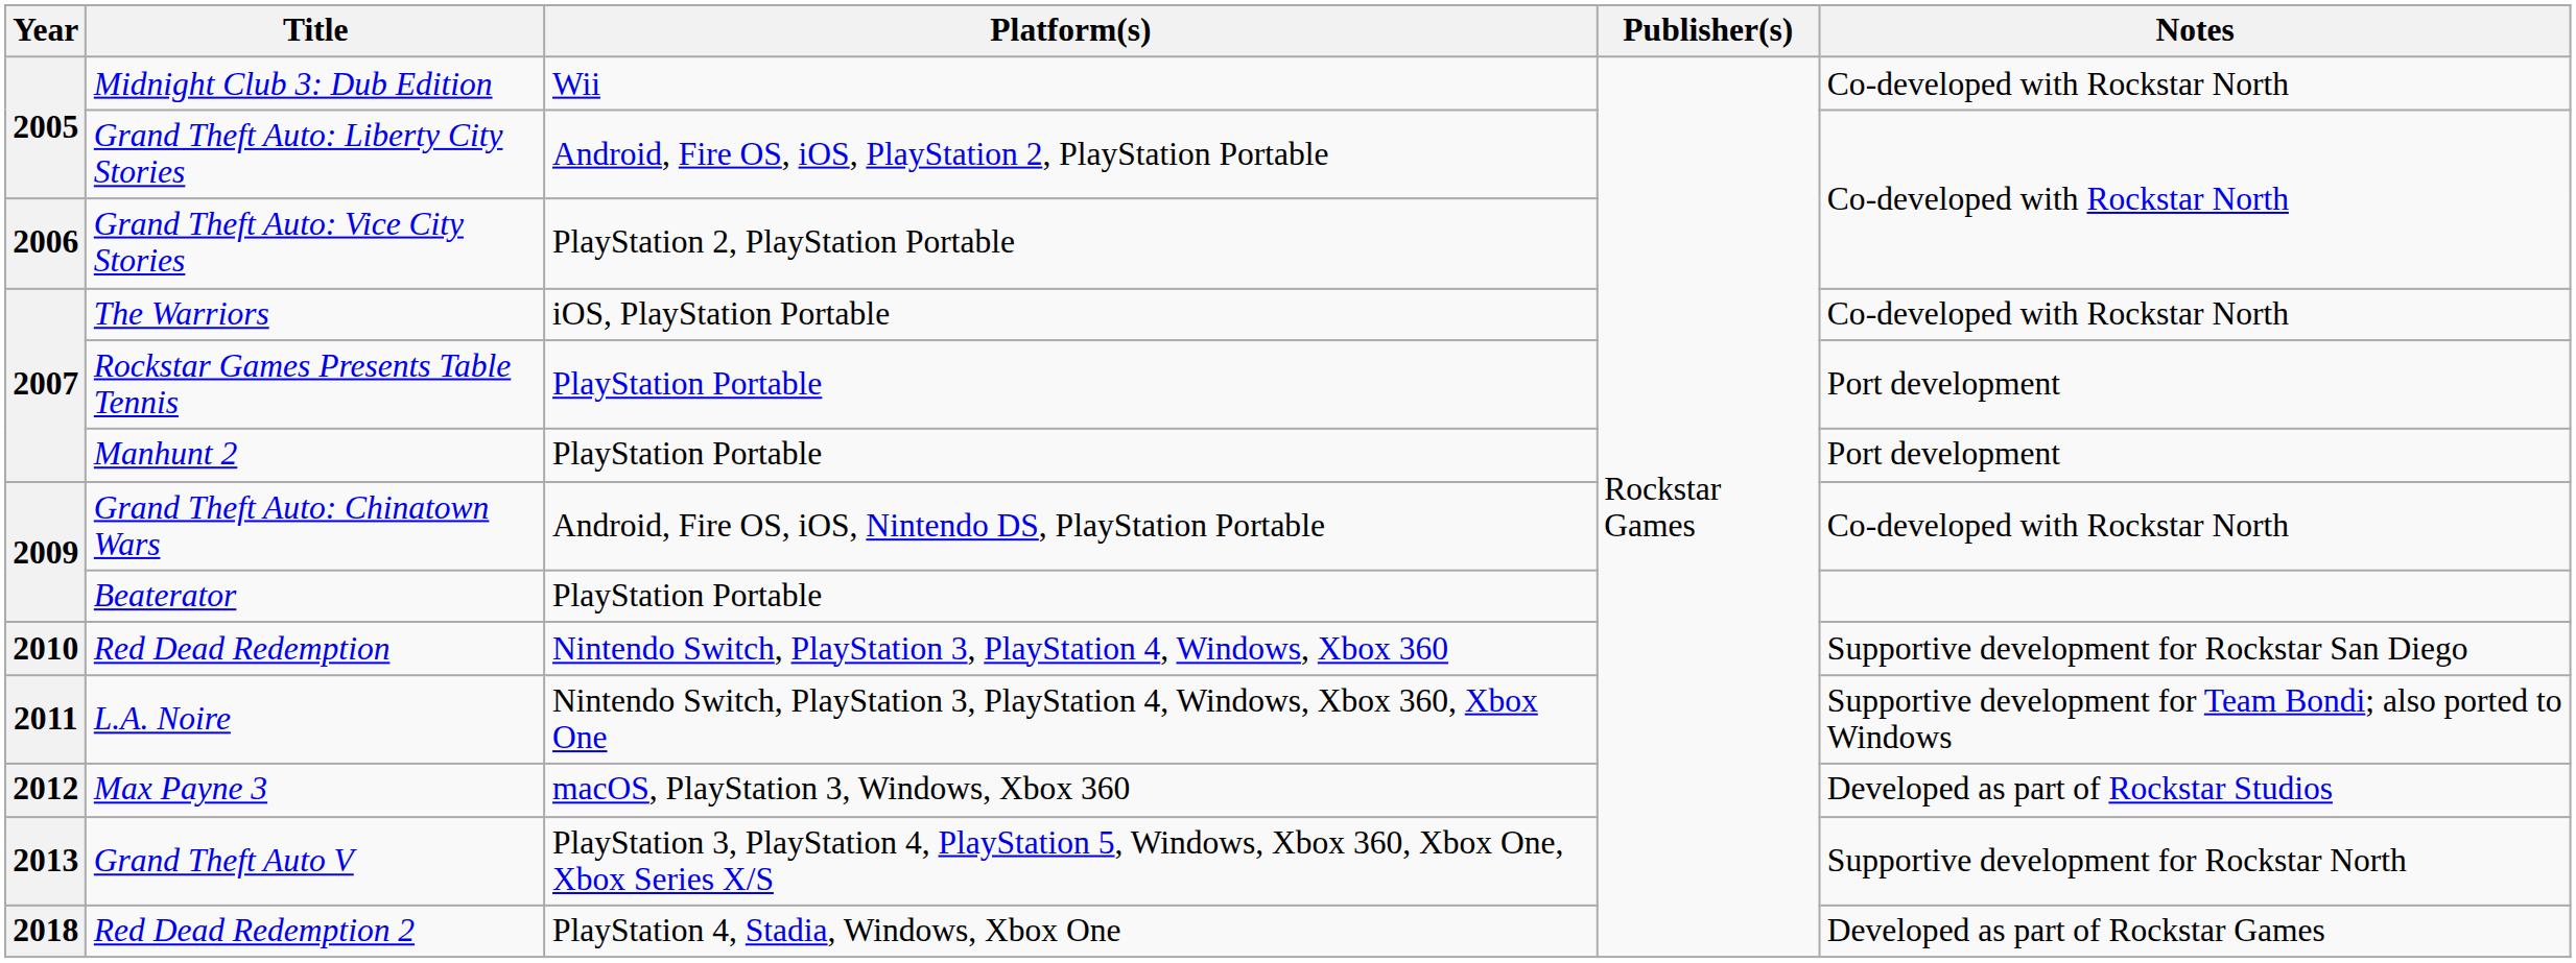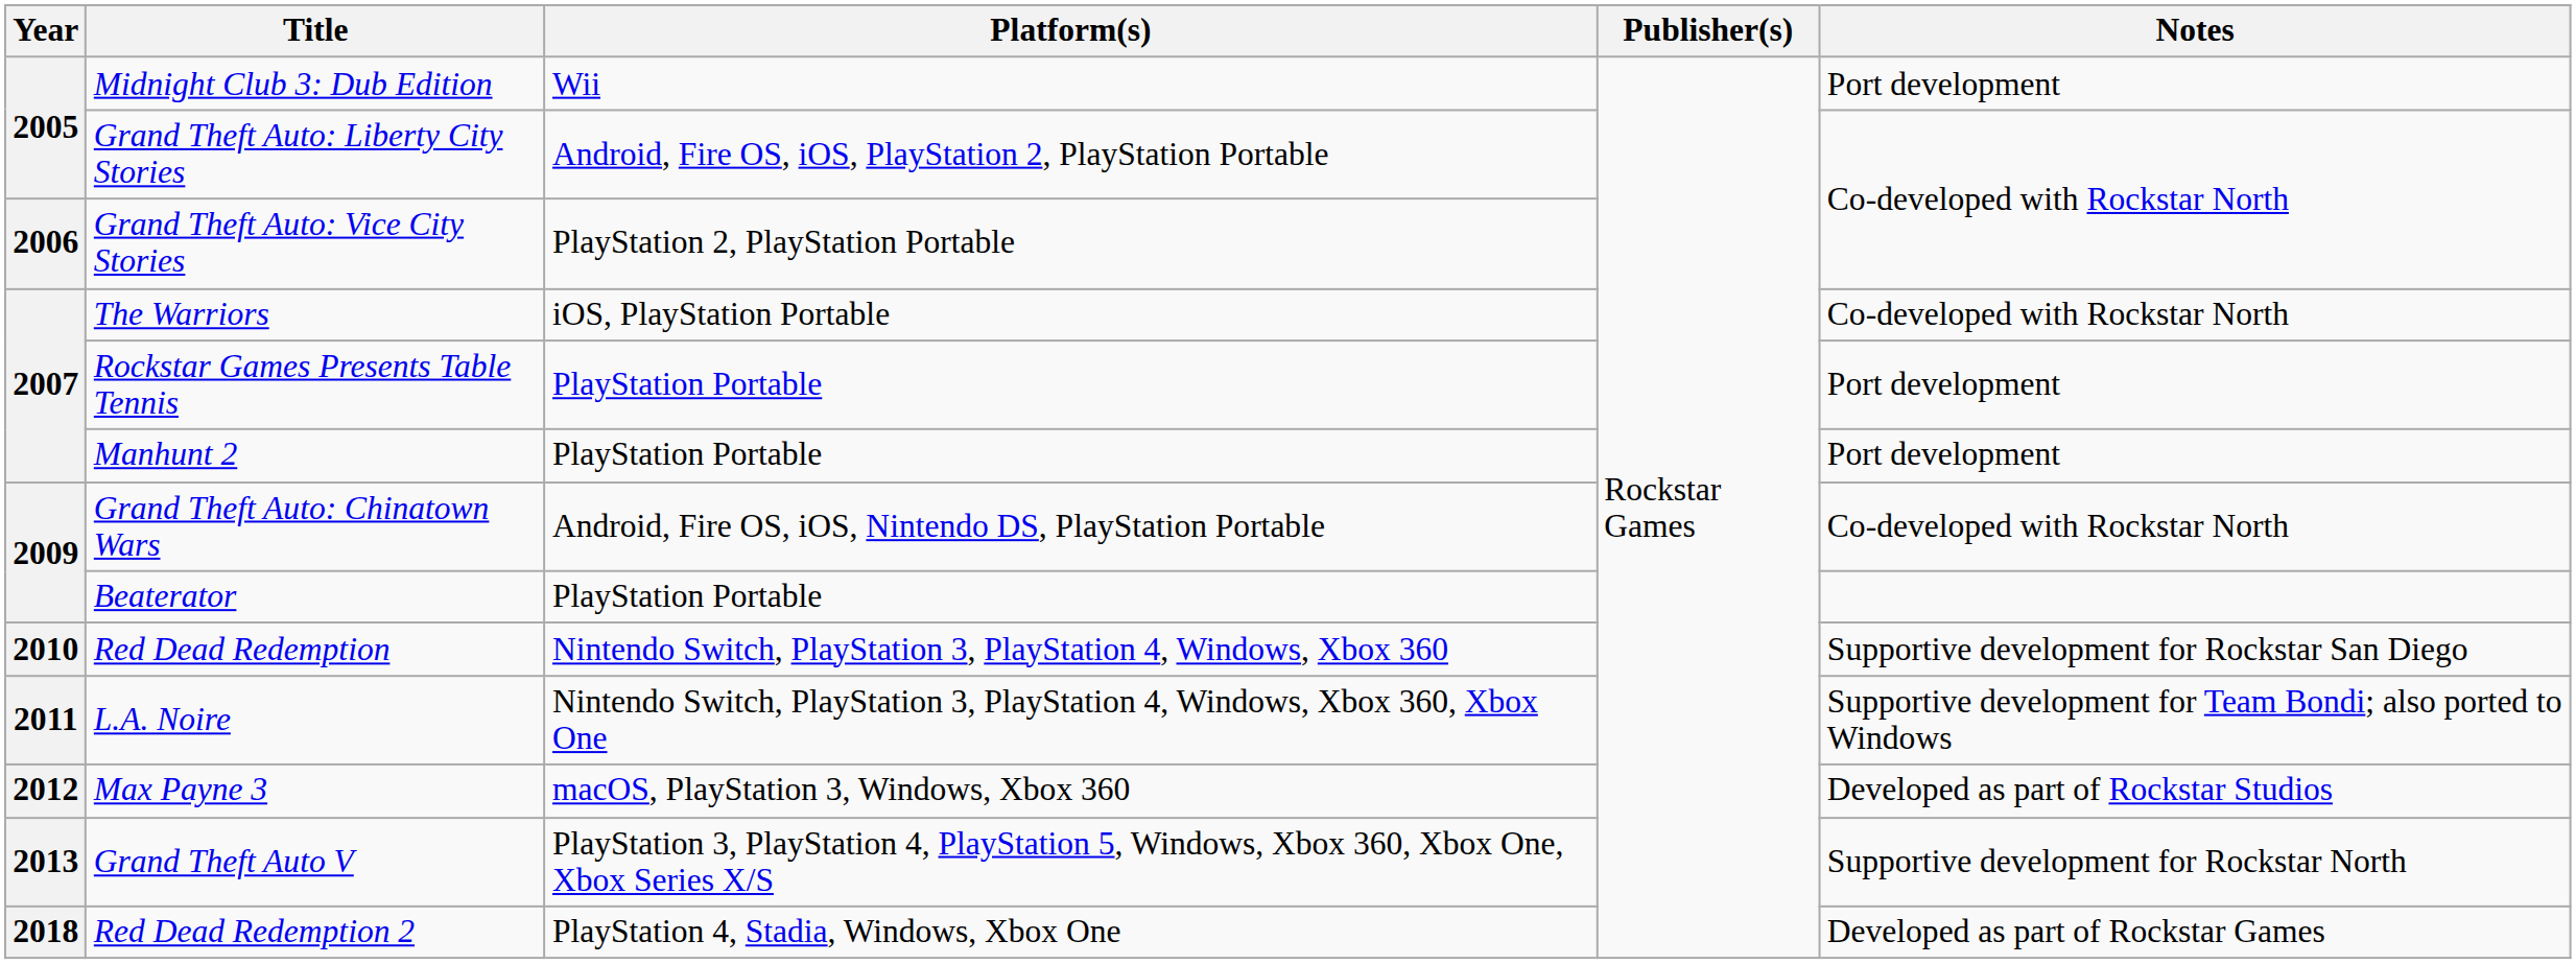 <table class="wikitable sortable plainrowheaders">
 <tr>
 <th scope="col">Year</th>
 <th scope="col">Title</th>
 <th scope="col">Platform(s)</th>
 <th scope="col">Publisher(s)</th>
 <th scope="col" class="unsortable">Notes</th>
 </tr>
 <tr>
 <th scope="row" rowspan="2">2005</th>
 <td><em><a href='#'>Midnight Club 3: Dub Edition</a></em></td>
 <td><a href='#'>Wii</a></td>
 <td rowspan="13">Rockstar Games</td>
-<td>Co-developed with Rockstar North</td>
+<td>Port development</td>
 </tr>
 <tr>
 <td><em><a href='#'>Grand Theft Auto: Liberty City Stories</a></em></td>
 <td><a href='#'>Android</a>, <a href='#'>Fire OS</a>, <a href='#'>iOS</a>, <a href='#'>PlayStation 2</a>, PlayStation Portable</td>
 <td rowspan="2">Co-developed with <a href='#'>Rockstar North</a></td>
 </tr>
 <tr>
 <th scope="row">2006</th>
 <td><em><a href='#'>Grand Theft Auto: Vice City Stories</a></em></td>
 <td>PlayStation 2, PlayStation Portable</td>
 </tr>
 <tr>
 <th scope="row" rowspan="3">2007</th>
 <td><em><a href='#'>The Warriors</a></em></td>
 <td>iOS, PlayStation Portable</td>
 <td>Co-developed with Rockstar North</td>
 </tr>
 <tr>
 <td><em><a href='#'>Rockstar Games Presents Table Tennis</a></em></td>
 <td><a href='#'>PlayStation Portable</a></td>
 <td>Port development</td>
 </tr>
 <tr>
 <td><em><a href='#'>Manhunt 2</a></em></td>
 <td>PlayStation Portable</td>
 <td>Port development</td>
 </tr>
 <tr>
 <th scope="row" rowspan="2">2009</th>
 <td><em><a href='#'>Grand Theft Auto: Chinatown Wars</a></em></td>
 <td>Android, Fire OS, iOS, <a href='#'>Nintendo DS</a>, PlayStation Portable</td>
 <td>Co-developed with Rockstar North</td>
 </tr>
 <tr>
 <td><em><a href='#'>Beaterator</a></em></td>
 <td>PlayStation Portable</td>
 <td></td>
 </tr>
 <tr>
 <th scope="row">2010</th>
 <td><em><a href='#'>Red Dead Redemption</a></em></td>
 <td><a href='#'>Nintendo Switch</a>, <a href='#'>PlayStation 3</a>, <a href='#'>PlayStation 4</a>, <a href='#'>Windows</a>, <a href='#'>Xbox 360</a></td>
 <td>Supportive development for Rockstar San Diego</td>
 </tr>
 <tr>
 <th scope="row">2011</th>
 <td><em><a href='#'>L.A. Noire</a></em></td>
 <td>Nintendo Switch, PlayStation 3, PlayStation 4, Windows, Xbox 360, <a href='#'>Xbox One</a></td>
 <td>Supportive development for <a href='#'>Team Bondi</a>; also ported to Windows</td>
 </tr>
 <tr>
 <th scope="row">2012</th>
 <td><em><a href='#'>Max Payne 3</a></em></td>
 <td><a href='#'>macOS</a>, PlayStation 3, Windows, Xbox 360</td>
 <td>Developed as part of <a href='#'>Rockstar Studios</a></td>
 </tr>
 <tr>
 <th scope="row">2013</th>
 <td><em><a href='#'>Grand Theft Auto V</a></em></td>
 <td>PlayStation 3, PlayStation 4, <a href='#'>PlayStation 5</a>, Windows, Xbox 360, Xbox One, <a href='#'>Xbox Series X/S</a></td>
 <td>Supportive development for Rockstar North</td>
 </tr>
 <tr>
 <th scope="row">2018</th>
 <td><em><a href='#'>Red Dead Redemption 2</a></em></td>
 <td>PlayStation 4, <a href='#'>Stadia</a>, Windows, Xbox One</td>
 <td>Developed as part of Rockstar Games</td>
 </tr>
 </table>
